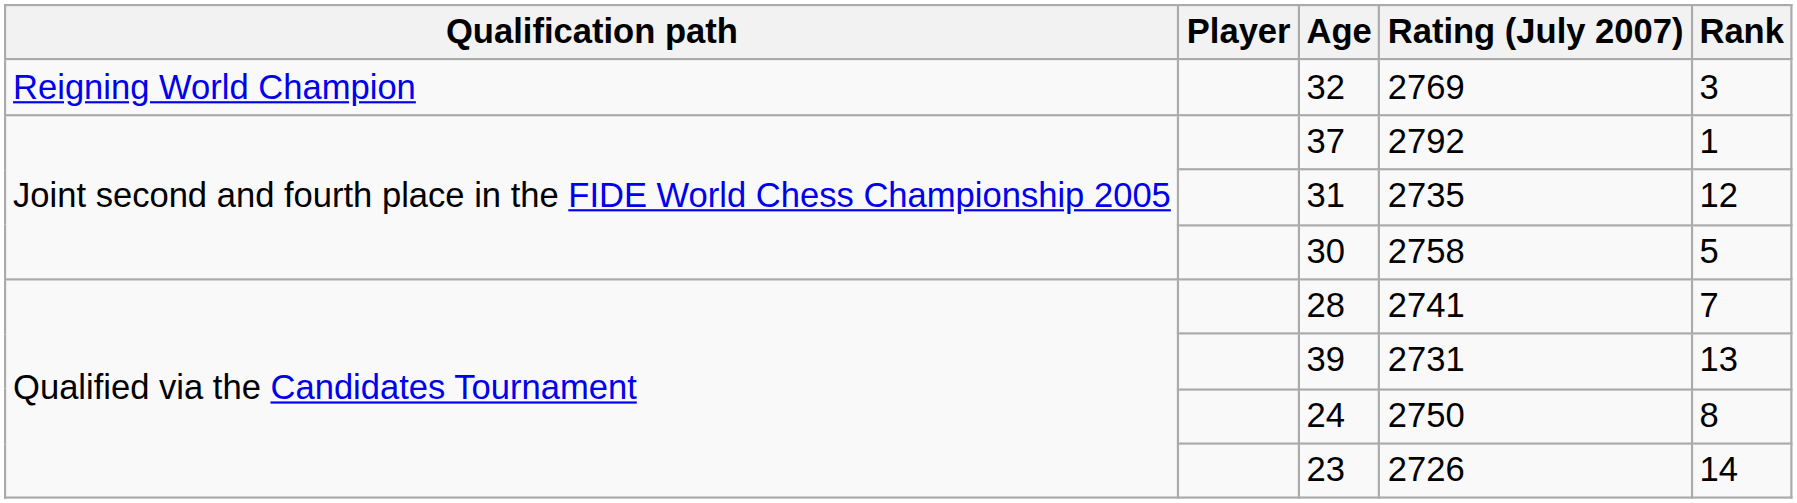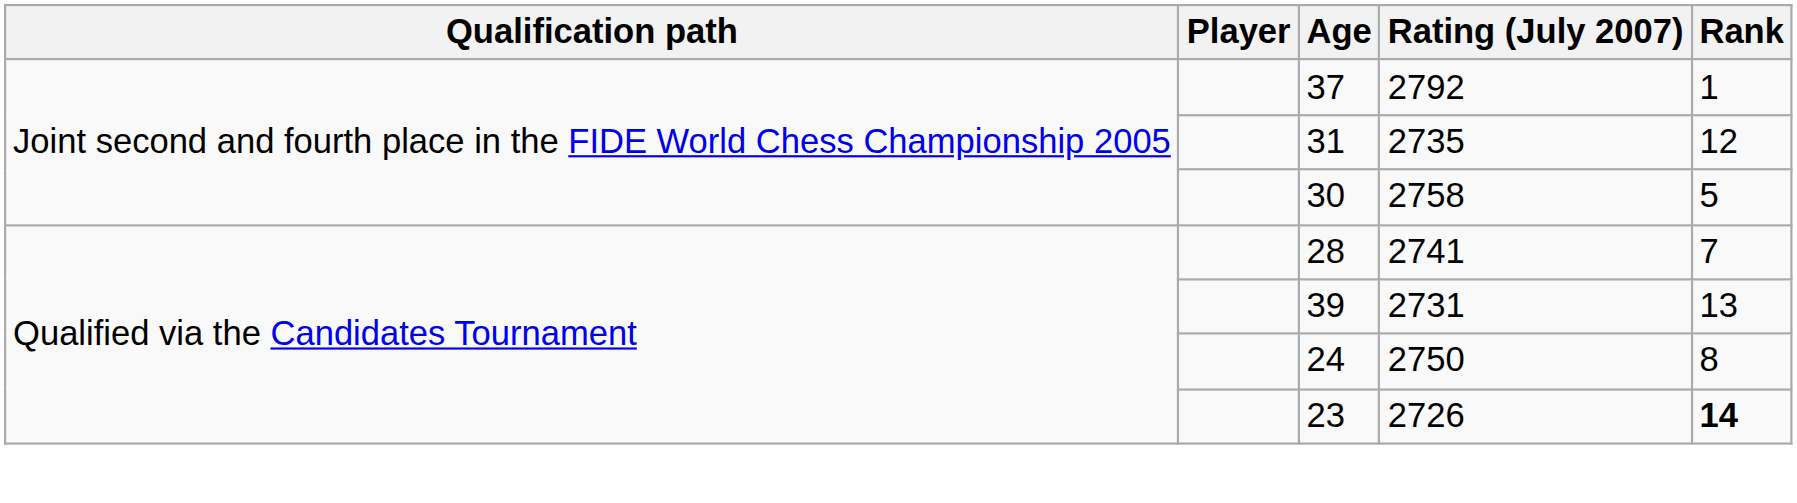 <table class="wikitable" style="vertical-align:bottom;">
 <tr>
 <th>Qualification path</th>
 <th>Player</th>
 <th>Age</th>
 <th>Rating (July 2007)</th>
 <th>Rank</th>
-</tr>
-<tr>
-<td style="vertical-align:middle;"><a href='#'>Reigning World Champion</a></td>
-<td></td>
-<td>32</td>
-<td>2769</td>
-<td>3</td>
 </tr>
 <tr>
 <td rowspan="3" style="vertical-align:middle;">Joint second and   fourth place in the <a href='#'>FIDE World Chess Championship 2005</a></td>
 <td></td>
 <td>37</td>
 <td>2792</td>
 <td>1</td>
 </tr>
 <tr>
 <td></td>
 <td>31</td>
 <td>2735</td>
 <td>12</td>
 </tr>
 <tr>
 <td></td>
 <td>30</td>
 <td>2758</td>
 <td>5</td>
 </tr>
 <tr>
 <td rowspan="4" style="vertical-align:middle;">Qualified via the   <a href='#'>Candidates Tournament</a></td>
 <td></td>
 <td>28</td>
 <td>2741</td>
 <td>7</td>
 </tr>
 <tr>
 <td></td>
 <td>39</td>
 <td>2731</td>
 <td>13</td>
 </tr>
 <tr>
 <td></td>
 <td>24</td>
 <td>2750</td>
 <td>8</td>
 </tr>
 <tr>
 <td></td>
 <td>23</td>
 <td>2726</td>
-<td>14</td>
+<td><strong>14</strong></td>
 </tr>
 </table>
